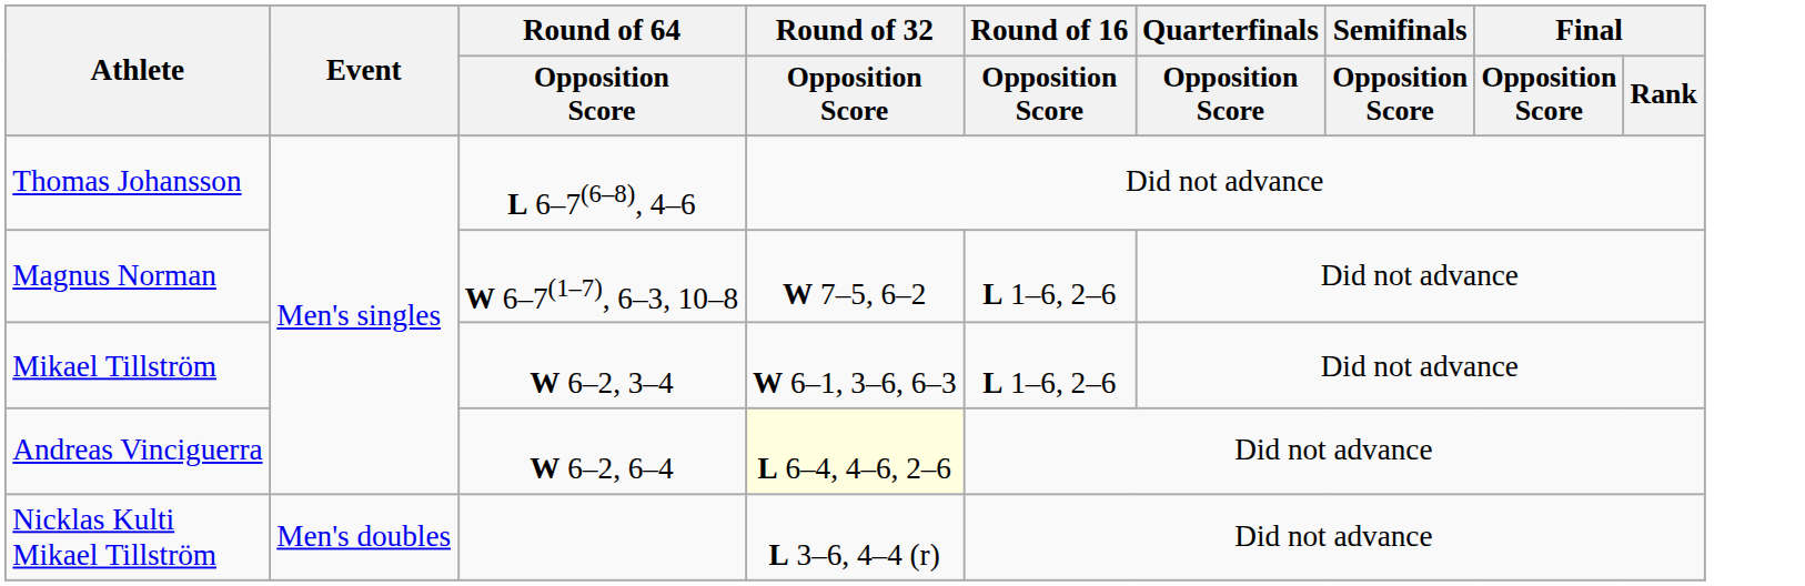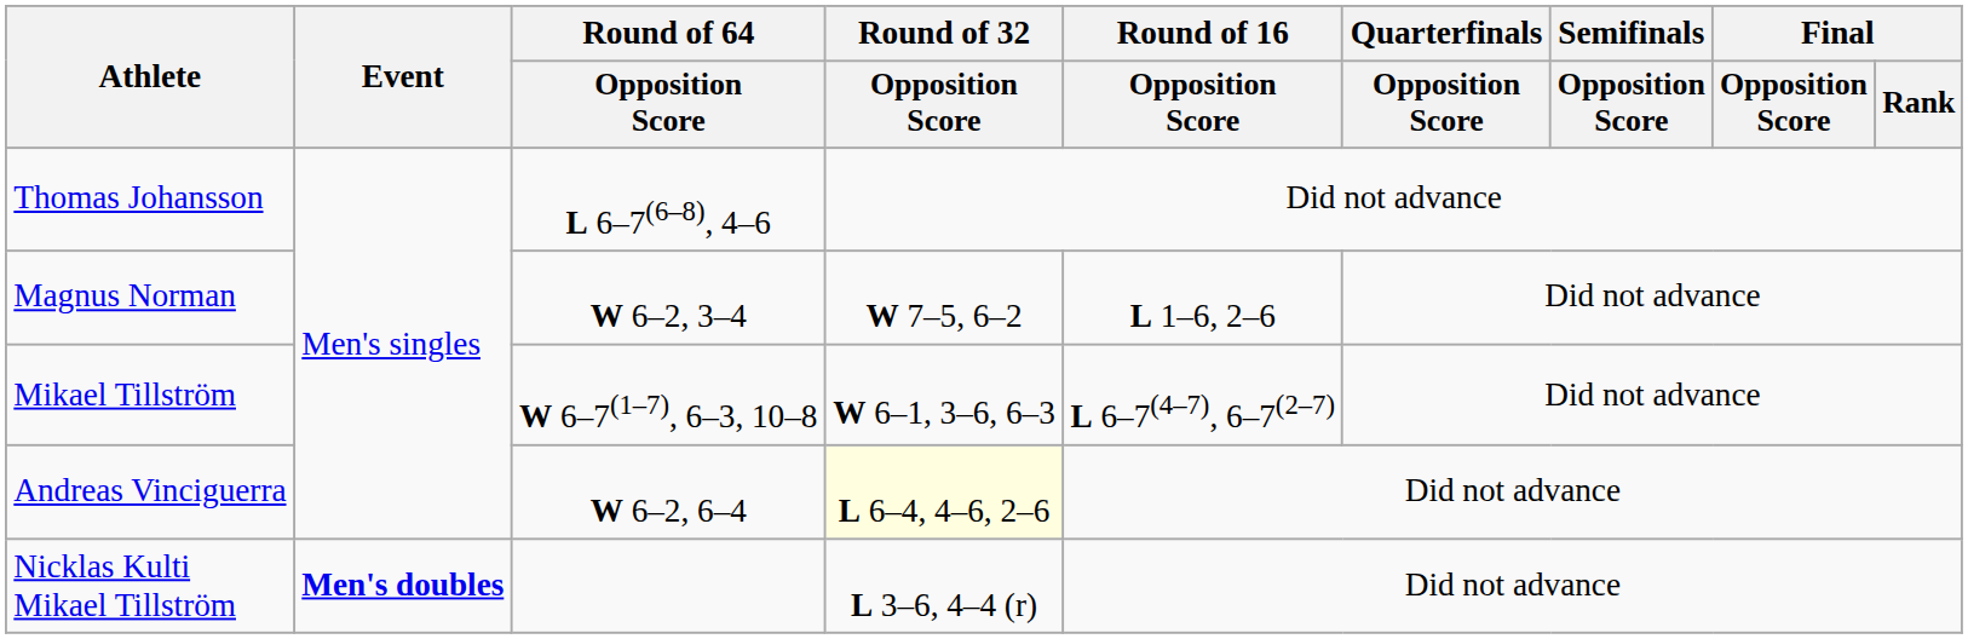 <table class=wikitable style="font-size:90%">
 <tr>
 <th rowspan="2">Athlete</th>
 <th rowspan="2">Event</th>
 <th>Round of 64</th>
 <th>Round of 32</th>
 <th>Round of 16</th>
 <th>Quarterfinals</th>
 <th>Semifinals</th>
 <th colspan=2>Final</th>
 </tr>
 <tr style="font-size:95%">
 <th>Opposition<br>Score</th>
 <th>Opposition<br>Score</th>
 <th>Opposition<br>Score</th>
 <th>Opposition<br>Score</th>
 <th>Opposition<br>Score</th>
 <th>Opposition<br>Score</th>
 <th>Rank</th>
 </tr>
 <tr>
 <td><a href='#'>Thomas Johansson</a></td>
 <td rowspan=4><a href='#'>Men's singles</a></td>
 <td align=center><br><strong>L</strong> 6–7<sup>(6–8)</sup>, 4–6</td>
 <td colspan="6" align=center>Did not advance</td>
 </tr>
 <tr>
 <td><a href='#'>Magnus Norman</a></td>
-<td align=center><br><strong>W</strong> 6–7<sup>(1–7)</sup>, 6–3, 10–8</td>
+<td align=center><br><strong>W</strong> 6–2, 3–4</td>
 <td align=center><br><strong>W</strong> 7–5, 6–2</td>
 <td align=center><br><strong>L</strong> 1–6, 2–6</td>
 <td colspan="4" align=center>Did not advance</td>
 </tr>
 <tr>
 <td><a href='#'>Mikael Tillström</a></td>
-<td align=center><br><strong>W</strong> 6–2, 3–4</td>
+<td align=center><br><strong>W</strong> 6–7<sup>(1–7)</sup>, 6–3, 10–8</td>
 <td align=center><br><strong>W</strong> 6–1, 3–6, 6–3</td>
-<td align=center><br><strong>L</strong> 1–6, 2–6</td>
+<td align=center><br><strong>L</strong> 6–7<sup>(4–7)</sup>, 6–7<sup>(2–7)</sup></td>
 <td colspan="4" align=center>Did not advance</td>
 </tr>
 <tr>
 <td><a href='#'>Andreas Vinciguerra</a></td>
 <td align=center><br><strong>W</strong> 6–2, 6–4</td>
 <td align=center style="background: lightyellow;"><br><strong>L</strong> 6–4, 4–6, 2–6</td>
 <td colspan="5" align=center>Did not advance</td>
 </tr>
 <tr>
 <td><a href='#'>Nicklas Kulti</a><br><a href='#'>Mikael Tillström</a></td>
-<td><a href='#'>Men's doubles</a></td>
+<td><strong><a href='#'>Men's doubles</a></strong></td>
 <td></td>
 <td align=center><br><strong>L</strong> 3–6, 4–4 (r)</td>
 <td colspan="5" align=center>Did not advance</td>
 </tr>
 </table>
